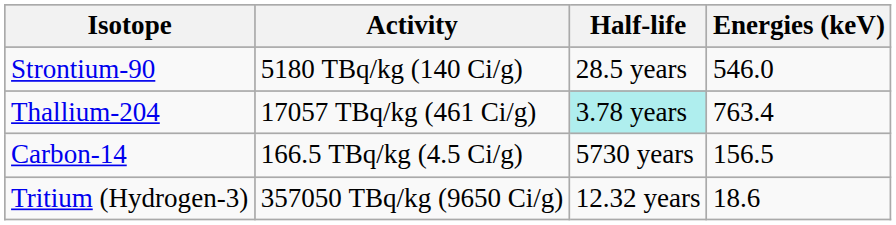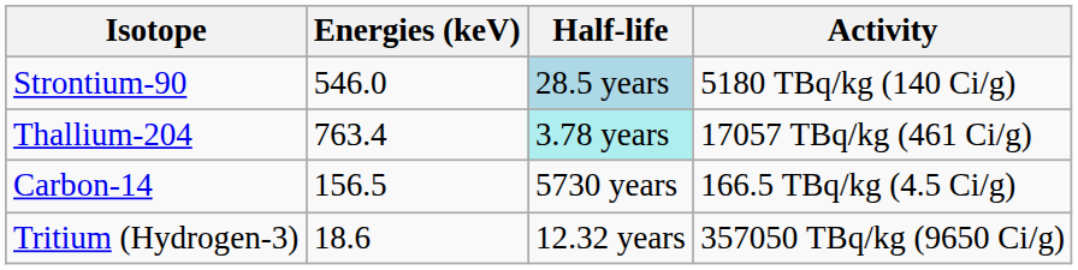 <table class="wikitable" Border="1">
 <tr>
 <th>Isotope</th>
+<th>Energies (keV)</th>
+<th>Half-life</th>
 <th>Activity</th>
-<th>Half-life</th>
-<th>Energies (keV)</th>
 </tr>
 <tr>
 <td><a href='#'>Strontium-90</a></td>
+<td>546.0</td>
+<td style="background: lightblue;">28.5 years</td>
 <td>5180 TBq/kg (140 Ci/g)</td>
-<td>28.5 years</td>
-<td>546.0</td>
 </tr>
 <tr>
 <td><a href='#'>Thallium-204</a></td>
+<td>763.4</td>
+<td style="background: paleturquoise;">3.78 years</td>
 <td>17057 TBq/kg (461 Ci/g)</td>
-<td style="background: paleturquoise;">3.78 years</td>
-<td>763.4</td>
 </tr>
 <tr>
 <td><a href='#'>Carbon-14</a></td>
+<td>156.5</td>
+<td>5730 years</td>
 <td>166.5 TBq/kg (4.5 Ci/g)</td>
-<td>5730 years</td>
-<td>156.5</td>
 </tr>
 <tr>
 <td><a href='#'>Tritium</a> (Hydrogen-3)</td>
+<td>18.6</td>
+<td>12.32 years</td>
 <td>357050 TBq/kg (9650 Ci/g)</td>
-<td>12.32 years</td>
-<td>18.6</td>
 </tr>
 </table>
